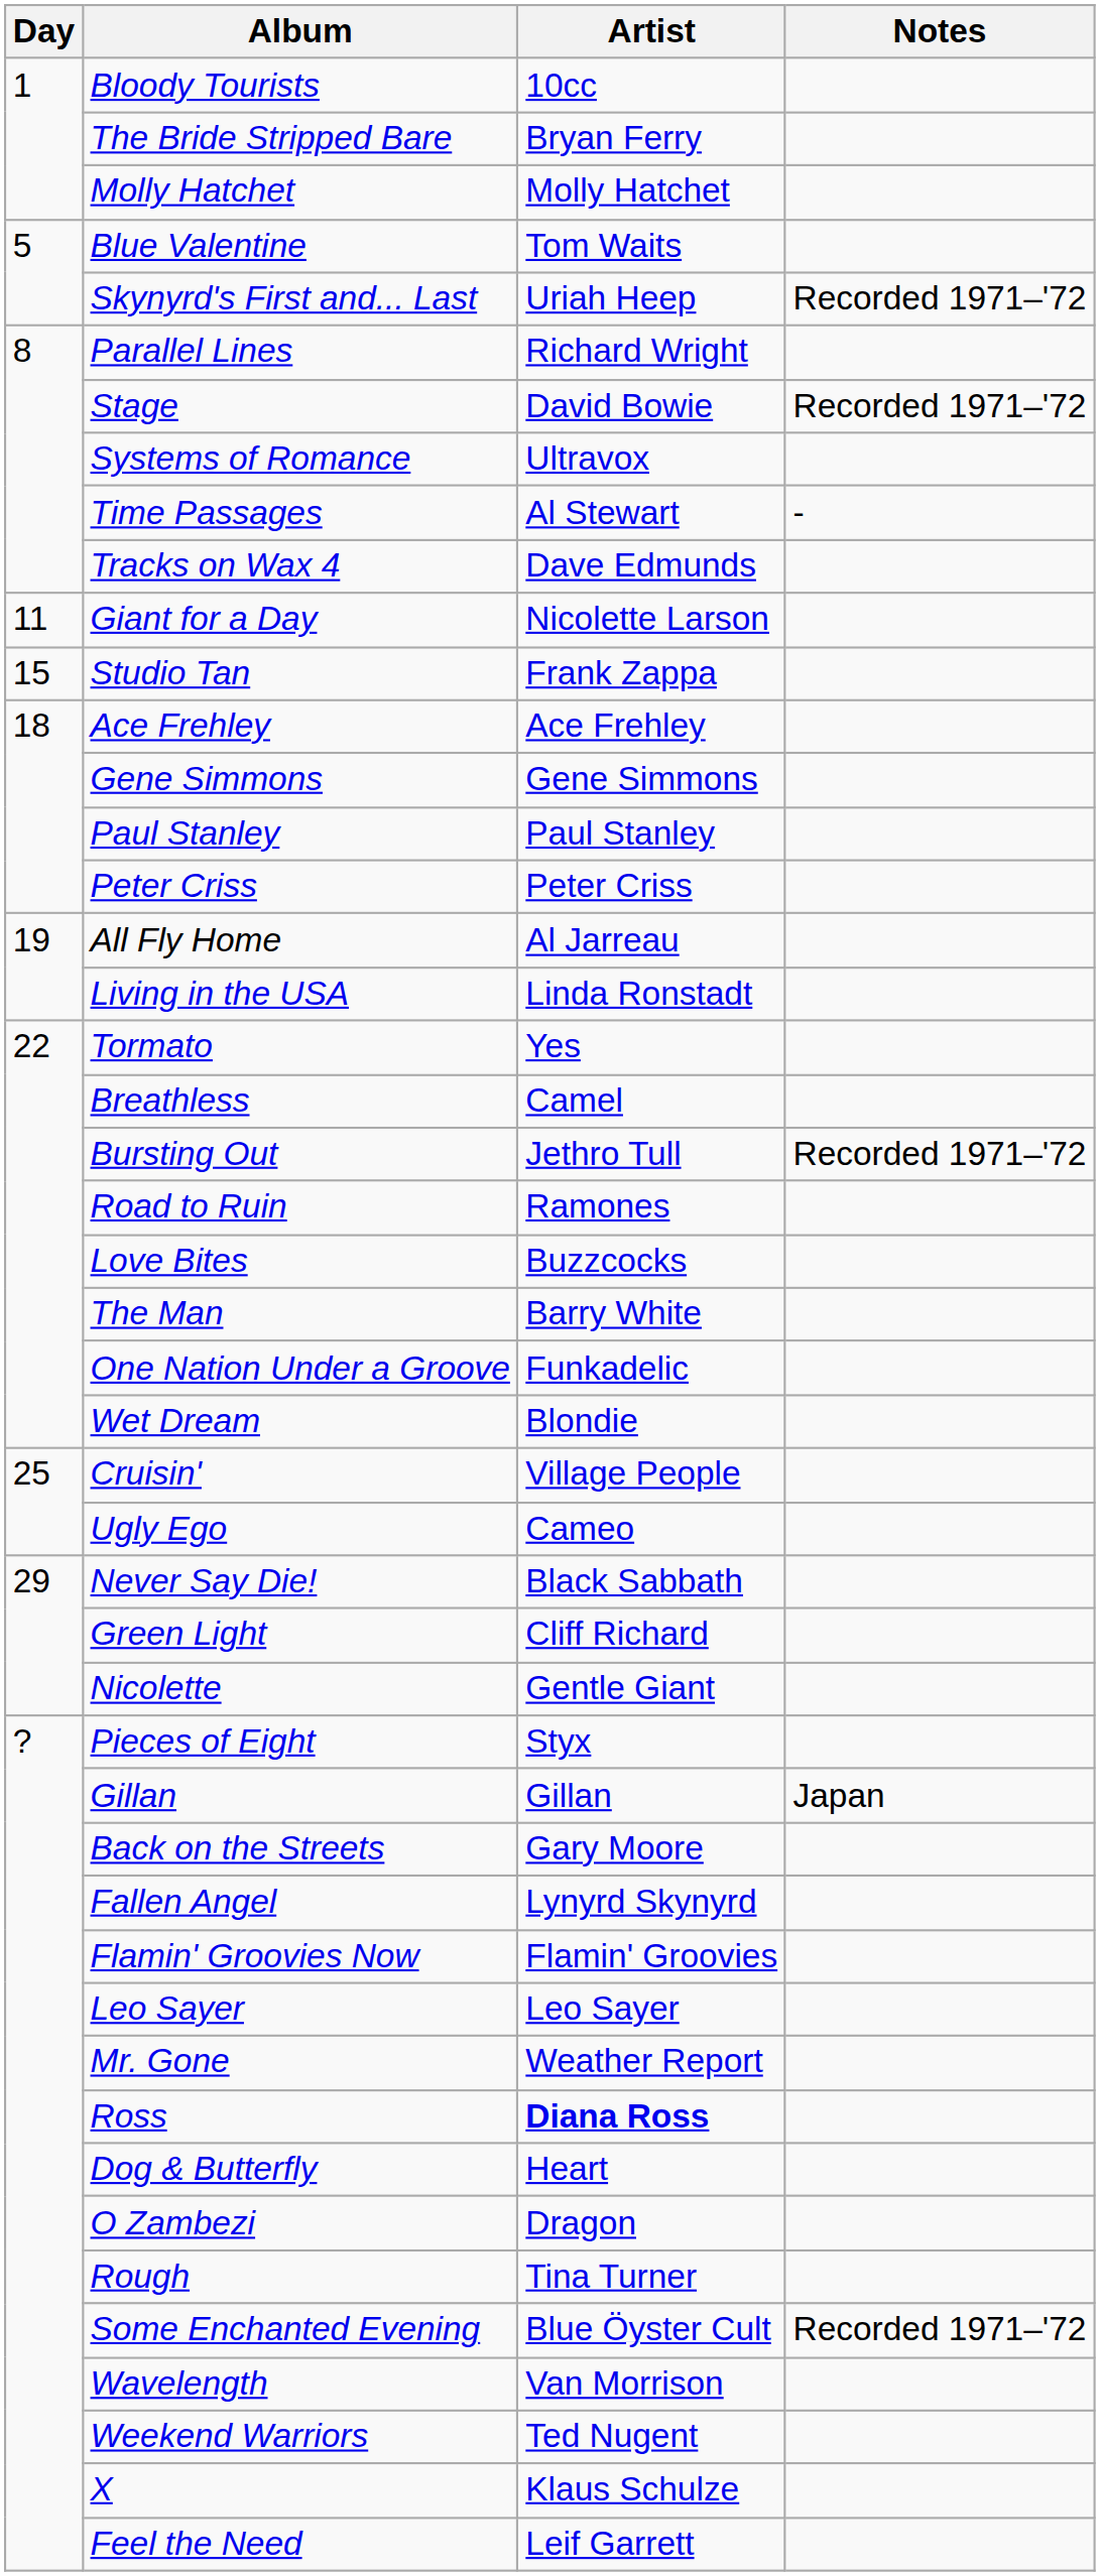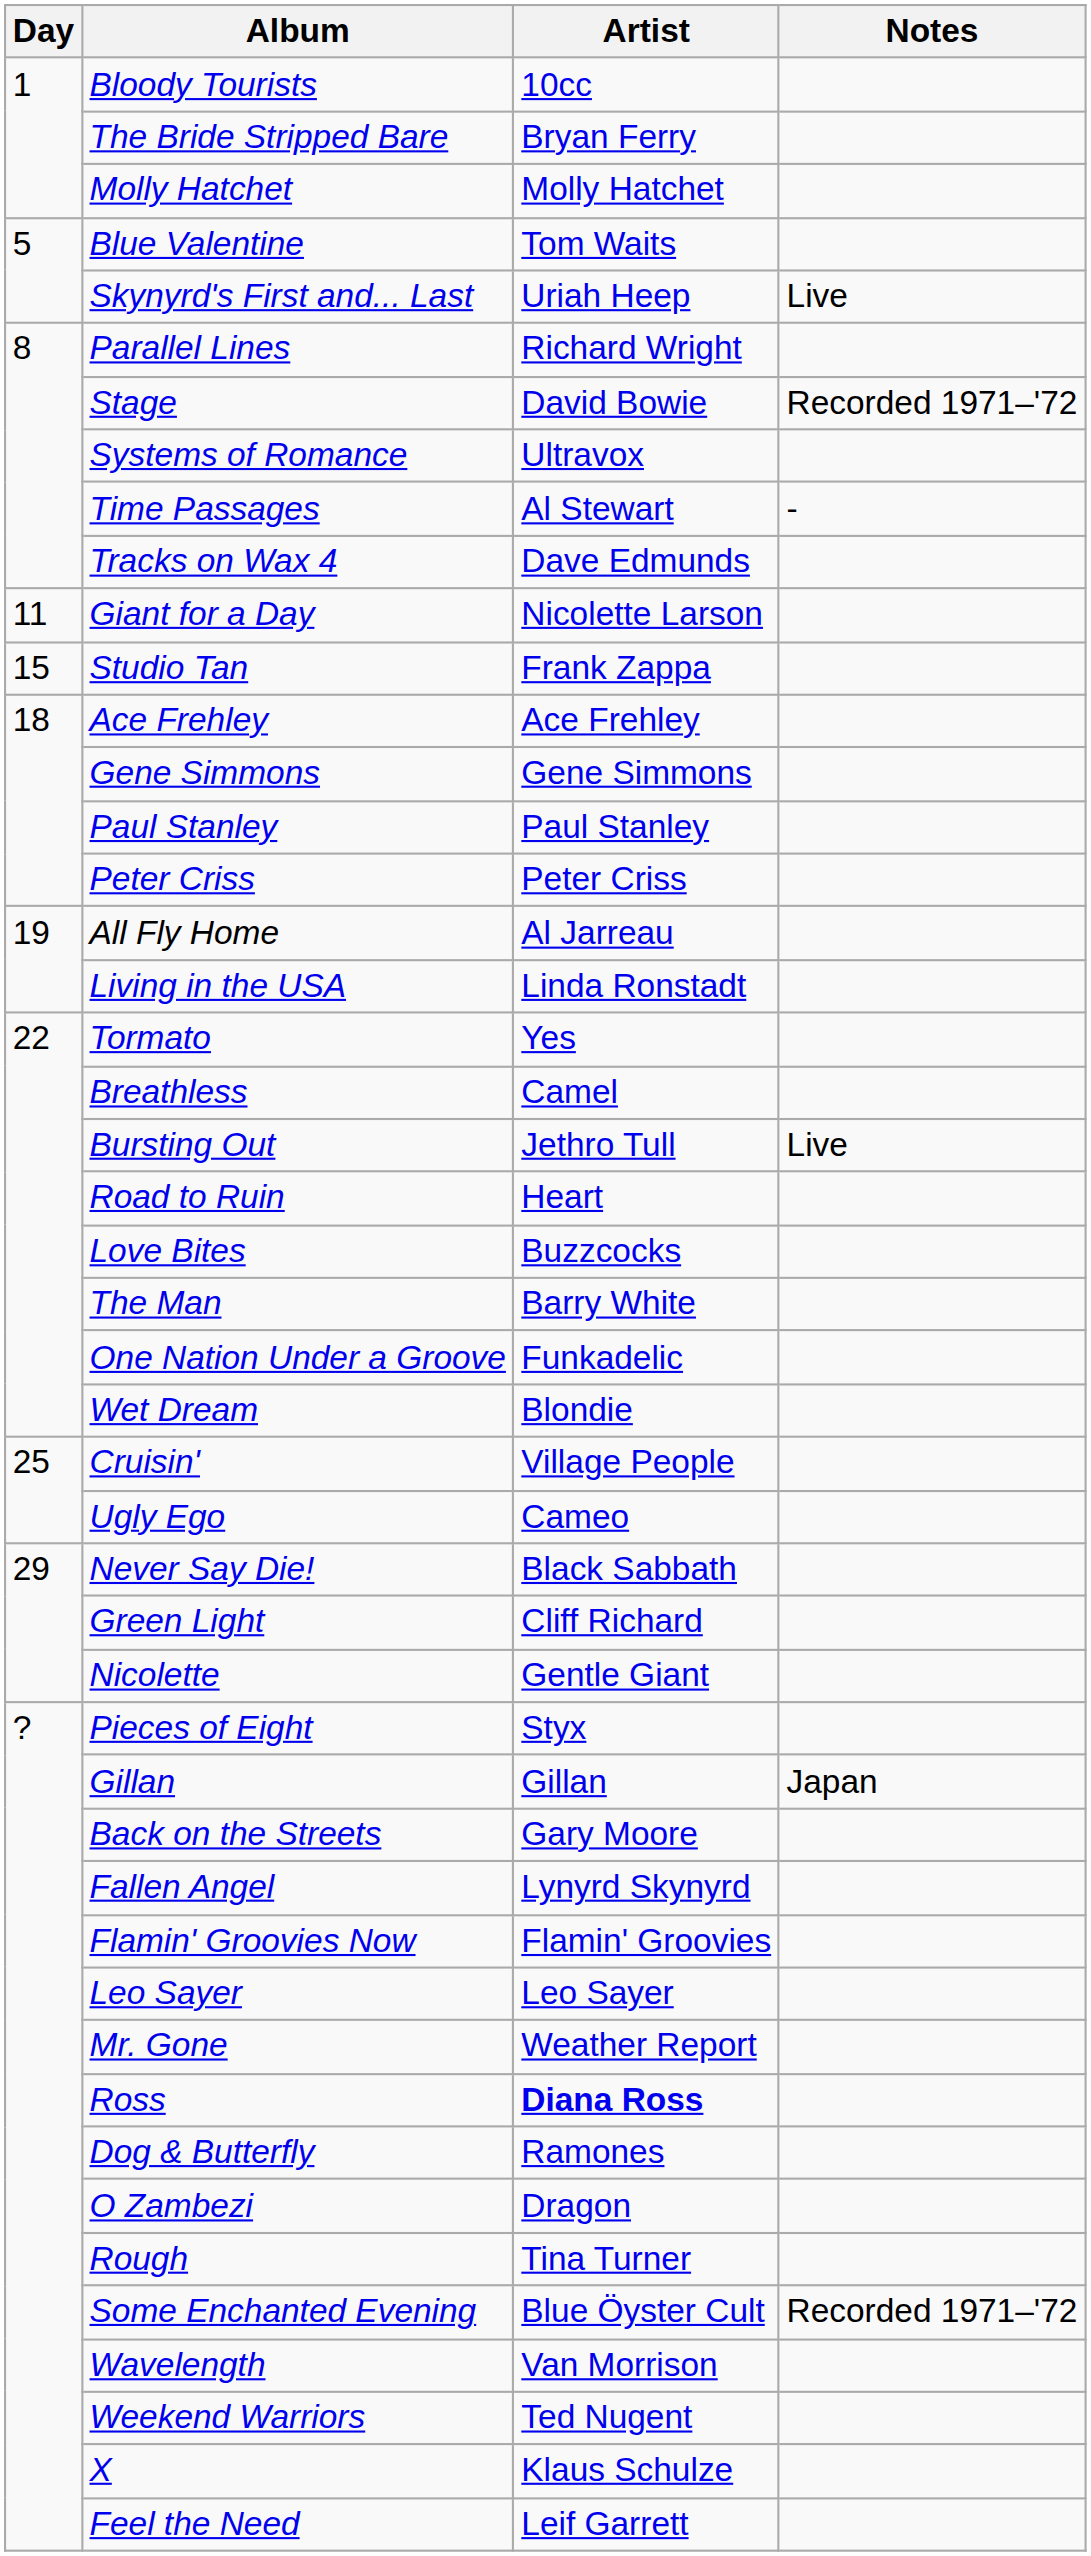 <table class="wikitable">
 <tr>
 <th>Day</th>
 <th>Album</th>
 <th>Artist</th>
 <th>Notes</th>
 </tr>
 <tr>
 <td rowspan="3" valign="top">1</td>
 <td><em><a href='#'>Bloody Tourists</a></em></td>
 <td><a href='#'>10cc</a></td>
 <td></td>
 </tr>
 <tr>
 <td><em><a href='#'>The Bride Stripped Bare</a></em></td>
 <td><a href='#'>Bryan Ferry</a></td>
 <td></td>
 </tr>
 <tr>
 <td><em><a href='#'>Molly Hatchet</a></em></td>
 <td><a href='#'>Molly Hatchet</a></td>
 <td></td>
 </tr>
 <tr>
 <td rowspan="2" valign="top">5</td>
 <td><em><a href='#'>Blue Valentine</a></em></td>
 <td><a href='#'>Tom Waits</a></td>
 <td></td>
 </tr>
 <tr>
 <td><em><a href='#'>Skynyrd's First and... Last</a></em></td>
 <td><a href='#'>Uriah Heep</a></td>
-<td>Recorded 1971–'72</td>
+<td>Live</td>
 </tr>
 <tr>
 <td rowspan="5" valign="top">8</td>
 <td><em><a href='#'>Parallel Lines</a></em></td>
 <td><a href='#'>Richard Wright</a></td>
 <td></td>
 </tr>
 <tr>
 <td><em><a href='#'>Stage</a></em></td>
 <td><a href='#'>David Bowie</a></td>
 <td>Recorded 1971–'72</td>
 </tr>
 <tr>
 <td><em><a href='#'>Systems of Romance</a></em></td>
 <td><a href='#'>Ultravox</a></td>
 <td></td>
 </tr>
 <tr>
 <td><em><a href='#'>Time Passages</a></em></td>
 <td><a href='#'>Al Stewart</a></td>
 <td>-</td>
 </tr>
 <tr>
 <td><em><a href='#'>Tracks on Wax 4</a></em></td>
 <td><a href='#'>Dave Edmunds</a></td>
 <td></td>
 </tr>
 <tr>
 <td valign="top">11</td>
 <td><em><a href='#'>Giant for a Day</a></em></td>
 <td><a href='#'>Nicolette Larson</a></td>
 <td></td>
 </tr>
 <tr>
 <td rowspan="1" valign="top">15</td>
 <td><em><a href='#'>Studio Tan</a></em></td>
 <td><a href='#'>Frank Zappa</a></td>
 <td></td>
 </tr>
 <tr>
 <td rowspan="4" valign="top">18</td>
 <td><em><a href='#'>Ace Frehley</a></em></td>
 <td><a href='#'>Ace Frehley</a></td>
 <td></td>
 </tr>
 <tr>
 <td><em><a href='#'>Gene Simmons</a></em></td>
 <td><a href='#'>Gene Simmons</a></td>
 <td></td>
 </tr>
 <tr>
 <td><em><a href='#'>Paul Stanley</a></em></td>
 <td><a href='#'>Paul Stanley</a></td>
 <td></td>
 </tr>
 <tr>
 <td><em><a href='#'>Peter Criss</a></em></td>
 <td><a href='#'>Peter Criss</a></td>
 <td></td>
 </tr>
 <tr>
 <td rowspan="2" valign="top">19</td>
 <td><em>All Fly Home</em></td>
 <td><a href='#'>Al Jarreau</a></td>
 <td></td>
 </tr>
 <tr>
 <td><em><a href='#'>Living in the USA</a></em></td>
 <td><a href='#'>Linda Ronstadt</a></td>
 <td></td>
 </tr>
 <tr>
 <td rowspan="8" valign="top">22</td>
 <td><em><a href='#'>Tormato</a></em></td>
 <td><a href='#'>Yes</a></td>
 <td></td>
 </tr>
 <tr>
 <td><em><a href='#'>Breathless</a></em></td>
 <td><a href='#'>Camel</a></td>
 <td></td>
 </tr>
 <tr>
 <td><em><a href='#'>Bursting Out</a></em></td>
 <td><a href='#'>Jethro Tull</a></td>
-<td>Recorded 1971–'72</td>
+<td>Live</td>
 </tr>
 <tr>
 <td><em><a href='#'>Road to Ruin</a></em></td>
-<td><a href='#'>Ramones</a></td>
+<td><a href='#'>Heart</a></td>
 <td></td>
 </tr>
 <tr>
 <td><em><a href='#'>Love Bites</a></em></td>
 <td><a href='#'>Buzzcocks</a></td>
 <td></td>
 </tr>
 <tr>
 <td><em><a href='#'>The Man</a></em></td>
 <td><a href='#'>Barry White</a></td>
 <td></td>
 </tr>
 <tr>
 <td><em><a href='#'>One Nation Under a Groove</a></em></td>
 <td><a href='#'>Funkadelic</a></td>
 <td></td>
 </tr>
 <tr>
 <td><em><a href='#'>Wet Dream</a></em></td>
 <td><a href='#'>Blondie</a></td>
 <td></td>
 </tr>
 <tr>
 <td rowspan="2" valign="top">25</td>
 <td><em><a href='#'>Cruisin'</a></em></td>
 <td><a href='#'>Village People</a></td>
 <td></td>
 </tr>
 <tr>
 <td><em><a href='#'>Ugly Ego</a></em></td>
 <td><a href='#'>Cameo</a></td>
 <td></td>
 </tr>
 <tr>
 <td rowspan="3" valign="top">29</td>
 <td><em><a href='#'>Never Say Die!</a></em></td>
 <td><a href='#'>Black Sabbath</a></td>
 <td></td>
 </tr>
 <tr>
 <td><em><a href='#'>Green Light</a></em></td>
 <td><a href='#'>Cliff Richard</a></td>
 <td></td>
 </tr>
 <tr>
 <td><em><a href='#'>Nicolette</a></em></td>
 <td><a href='#'>Gentle Giant</a></td>
 <td></td>
 </tr>
 <tr>
 <td rowspan="17" valign="top">?</td>
 <td><em><a href='#'>Pieces of Eight</a></em></td>
 <td><a href='#'>Styx</a></td>
 <td></td>
 </tr>
 <tr>
 <td><em><a href='#'>Gillan</a></em></td>
 <td><a href='#'>Gillan</a></td>
 <td>Japan</td>
 </tr>
 <tr>
 <td><em><a href='#'>Back on the Streets</a></em></td>
 <td><a href='#'>Gary Moore</a></td>
 <td></td>
 </tr>
 <tr>
 <td><em><a href='#'>Fallen Angel</a></em></td>
 <td><a href='#'>Lynyrd Skynyrd</a></td>
 <td></td>
 </tr>
 <tr>
 <td><em><a href='#'>Flamin' Groovies Now</a></em></td>
 <td><a href='#'>Flamin' Groovies</a></td>
 <td></td>
 </tr>
 <tr>
 <td><em><a href='#'>Leo Sayer</a></em></td>
 <td><a href='#'>Leo Sayer</a></td>
 <td></td>
 </tr>
 <tr>
 <td><em><a href='#'>Mr. Gone</a></em></td>
 <td><a href='#'>Weather Report</a></td>
 <td></td>
 </tr>
 <tr>
 <td><em><a href='#'>Ross</a></em></td>
 <td><strong><a href='#'>Diana Ross</a></strong></td>
 <td></td>
 </tr>
 <tr>
 <td><em><a href='#'>Dog & Butterfly</a></em></td>
-<td><a href='#'>Heart</a></td>
+<td><a href='#'>Ramones</a></td>
 <td></td>
 </tr>
 <tr>
 <td><em><a href='#'>O Zambezi</a></em></td>
 <td><a href='#'>Dragon</a></td>
 <td></td>
 </tr>
 <tr>
 <td><em><a href='#'>Rough</a></em></td>
 <td><a href='#'>Tina Turner</a></td>
 <td></td>
 </tr>
 <tr>
 <td><em><a href='#'>Some Enchanted Evening</a></em></td>
 <td><a href='#'>Blue Öyster Cult</a></td>
 <td>Recorded 1971–'72</td>
 </tr>
 <tr>
 <td><em><a href='#'>Wavelength</a></em></td>
 <td><a href='#'>Van Morrison</a></td>
 <td></td>
 </tr>
 <tr>
 <td><em><a href='#'>Weekend Warriors</a></em></td>
 <td><a href='#'>Ted Nugent</a></td>
 <td></td>
 </tr>
 <tr>
 <td><em><a href='#'>X</a></em></td>
 <td><a href='#'>Klaus Schulze</a></td>
 <td></td>
 </tr>
 <tr>
 <td><em><a href='#'>Feel the Need</a></em></td>
 <td><a href='#'>Leif Garrett</a></td>
 <td></td>
 </tr>
 </table>
